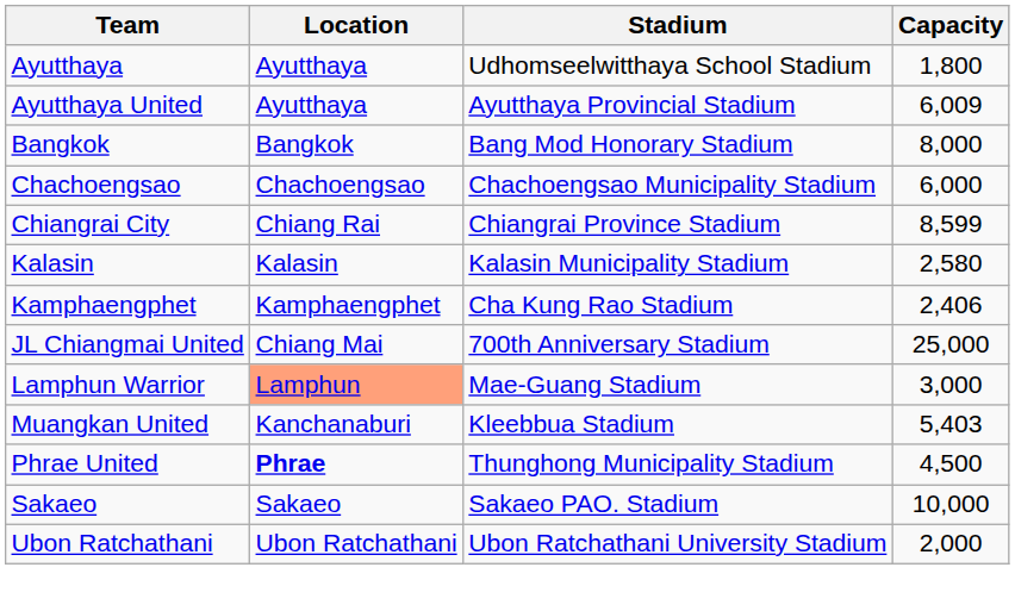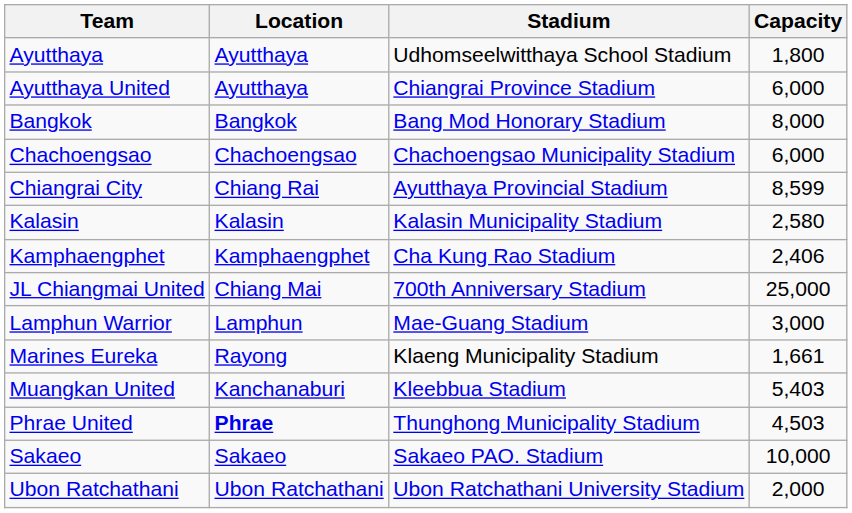 <table class="wikitable sortable">
 <tr>
 <th>Team</th>
 <th>Location</th>
 <th>Stadium</th>
 <th>Capacity</th>
 </tr>
 <tr>
 <td><a href='#'>Ayutthaya</a></td>
 <td><a href='#'>Ayutthaya</a></td>
 <td>Udhomseelwitthaya School Stadium</td>
 <td align="center">1,800</td>
 </tr>
 <tr>
 <td><a href='#'>Ayutthaya United</a></td>
 <td><a href='#'>Ayutthaya</a></td>
-<td><a href='#'>Ayutthaya Provincial Stadium</a></td>
-<td align="center">6,009</td>
+<td><a href='#'>Chiangrai Province Stadium</a></td>
+<td align="center">6,000</td>
 </tr>
 <tr>
 <td><a href='#'>Bangkok</a></td>
 <td><a href='#'>Bangkok</a></td>
 <td><a href='#'>Bang Mod Honorary Stadium</a></td>
 <td align="center">8,000</td>
 </tr>
 <tr>
 <td><a href='#'>Chachoengsao</a></td>
 <td><a href='#'>Chachoengsao</a></td>
 <td><a href='#'>Chachoengsao Municipality Stadium</a></td>
 <td align="center">6,000</td>
 </tr>
 <tr>
 <td><a href='#'>Chiangrai City</a></td>
 <td><a href='#'>Chiang Rai</a></td>
-<td><a href='#'>Chiangrai Province Stadium</a></td>
+<td><a href='#'>Ayutthaya Provincial Stadium</a></td>
 <td align="center">8,599</td>
 </tr>
 <tr>
 <td><a href='#'>Kalasin</a></td>
 <td><a href='#'>Kalasin</a></td>
 <td><a href='#'>Kalasin Municipality Stadium</a></td>
 <td align="center">2,580</td>
 </tr>
 <tr>
 <td><a href='#'>Kamphaengphet</a></td>
 <td><a href='#'>Kamphaengphet</a></td>
 <td><a href='#'>Cha Kung Rao Stadium</a></td>
 <td align="center">2,406</td>
 </tr>
 <tr>
 <td><a href='#'>JL Chiangmai United</a></td>
 <td><a href='#'>Chiang Mai</a></td>
 <td><a href='#'>700th Anniversary Stadium</a></td>
 <td align="center">25,000</td>
 </tr>
 <tr>
 <td><a href='#'>Lamphun Warrior</a></td>
-<td style="background: lightsalmon;"><a href='#'>Lamphun</a></td>
+<td><a href='#'>Lamphun</a></td>
 <td><a href='#'>Mae-Guang Stadium</a></td>
 <td align="center">3,000</td>
+</tr>
+<tr>
+<td><a href='#'>Marines Eureka</a></td>
+<td><a href='#'>Rayong</a></td>
+<td>Klaeng Municipality Stadium</td>
+<td align="center">1,661</td>
 </tr>
 <tr>
 <td><a href='#'>Muangkan United</a></td>
 <td><a href='#'>Kanchanaburi</a></td>
 <td><a href='#'>Kleebbua Stadium</a></td>
 <td align="center">5,403</td>
 </tr>
 <tr>
 <td><a href='#'>Phrae United</a></td>
 <td><strong><a href='#'>Phrae</a></strong></td>
 <td><a href='#'>Thunghong Municipality Stadium</a></td>
-<td align="center">4,500</td>
+<td align="center">4,503</td>
 </tr>
 <tr>
 <td><a href='#'>Sakaeo</a></td>
 <td><a href='#'>Sakaeo</a></td>
 <td><a href='#'>Sakaeo PAO. Stadium</a></td>
 <td align="center">10,000</td>
 </tr>
 <tr>
 <td><a href='#'>Ubon Ratchathani</a></td>
 <td><a href='#'>Ubon Ratchathani</a></td>
 <td><a href='#'>Ubon Ratchathani University Stadium</a></td>
 <td align="center">2,000</td>
 </tr>
 </table>
